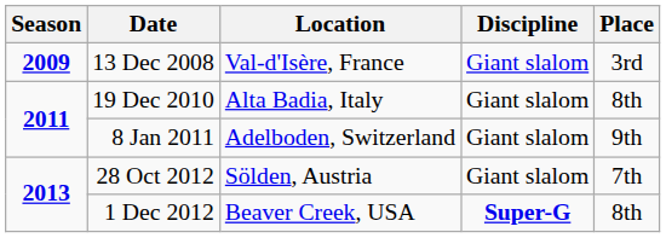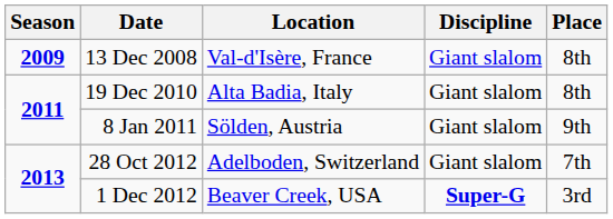 <table class="wikitable">
 <tr>
 <th>Season</th>
 <th>Date</th>
 <th>Location</th>
 <th>Discipline</th>
 <th>Place</th>
 </tr>
 <tr>
 <td rowspan=1 align=center><strong><a href='#'>2009</a></strong></td>
 <td align=right>13 Dec 2008</td>
 <td><a href='#'>Val-d'Isère</a>, France</td>
 <td align=center><a href='#'>Giant slalom</a></td>
-<td align=center>3rd</td>
+<td align=center>8th</td>
 </tr>
 <tr>
 <td rowspan=2 align=center><strong><a href='#'>2011</a></strong></td>
 <td align=right>19 Dec 2010</td>
 <td><a href='#'>Alta Badia</a>, Italy</td>
 <td align=center>Giant slalom</td>
 <td align=center>8th</td>
 </tr>
 <tr>
 <td align=right>8 Jan 2011</td>
-<td><a href='#'>Adelboden</a>, Switzerland</td>
+<td><a href='#'>Sölden</a>, Austria</td>
 <td align=center>Giant slalom</td>
 <td align=center>9th</td>
 </tr>
 <tr>
 <td rowspan=2 align=center><strong><a href='#'>2013</a></strong></td>
 <td align=right>28 Oct 2012</td>
-<td><a href='#'>Sölden</a>, Austria</td>
+<td><a href='#'>Adelboden</a>, Switzerland</td>
 <td align=center>Giant slalom</td>
 <td align=center>7th</td>
 </tr>
 <tr>
 <td align=right>1 Dec 2012</td>
 <td><a href='#'>Beaver Creek</a>, USA</td>
 <td align=center><strong><a href='#'>Super-G</a></strong></td>
-<td align=center>8th</td>
+<td align=center>3rd</td>
 </tr>
 </table>
